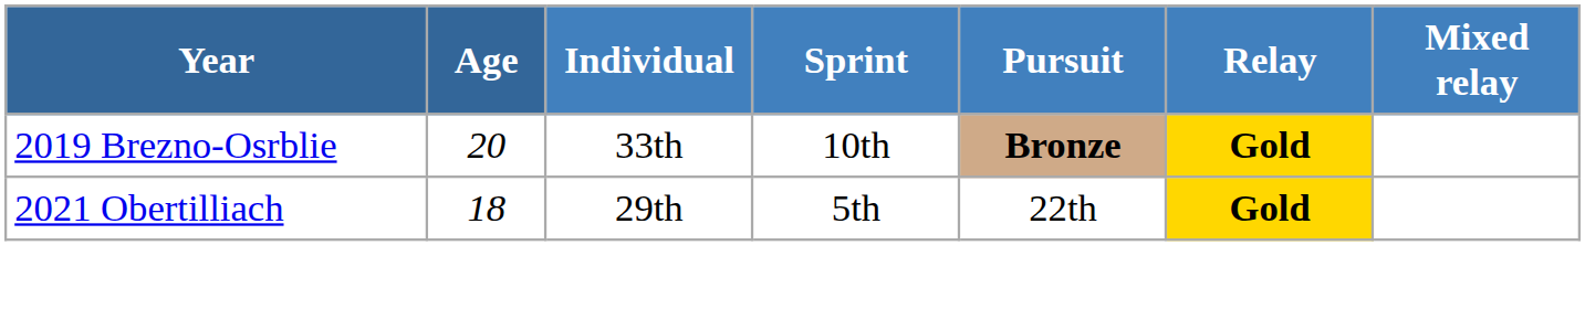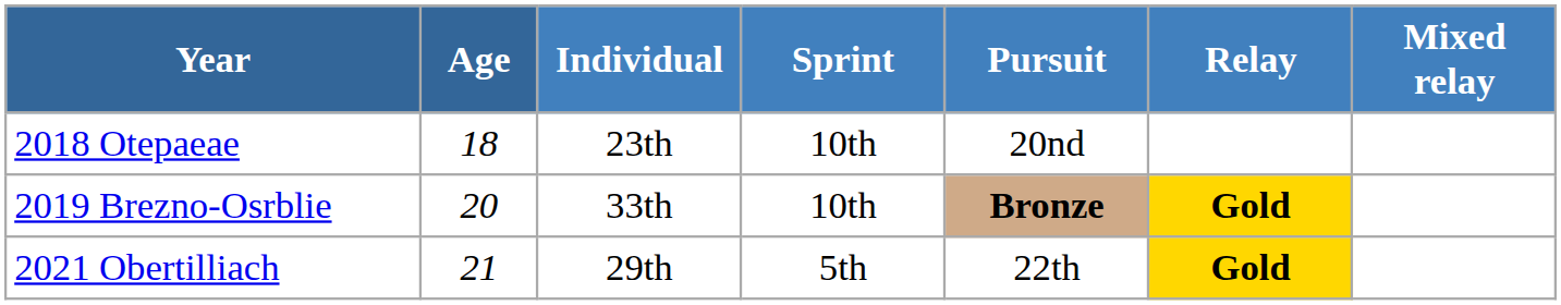 <table class="wikitable" style="font-size:95%; text-align:center; border:grey solid 1px; border-collapse:collapse; background:#ffffff;">
 <tr>
 <th style="background-color:#369; color:white;    width:160px;">Year</th>
 <th style="background-color:#369; color:white;    width:40px;">Age</th>
 <th style="background-color:#4180be; color:white; width:75px;">Individual</th>
 <th style="background-color:#4180be; color:white; width:75px;">Sprint</th>
 <th style="background-color:#4180be; color:white; width:75px;">Pursuit</th>
 <th style="background-color:#4180be; color:white; width:75px;">Relay</th>
 <th style="background-color:#4180be; color:white; width:75px;">Mixed relay</th>
+</tr>
+<tr>
+<td align=left> <a href='#'>2018 Otepaeae</a></td>
+<td><em>18</em></td>
+<td>23th</td>
+<td>10th</td>
+<td>20nd</td>
+<td></td>
+<td></td>
 </tr>
 <tr>
 <td align=left> <a href='#'>2019 Brezno-Osrblie</a></td>
 <td><em>20</em></td>
 <td>33th</td>
 <td>10th</td>
 <td style="background:#cfaa88;"><strong>Bronze</strong></td>
 <td style="background:gold"><strong>Gold</strong></td>
 <td></td>
 </tr>
 <tr>
 <td align=left> <a href='#'>2021 Obertilliach</a></td>
-<td><em>18</em></td>
+<td><em>21</em></td>
 <td>29th</td>
 <td>5th</td>
 <td>22th</td>
 <td style="background:gold"><strong>Gold</strong></td>
 <td></td>
 </tr>
 </table>
